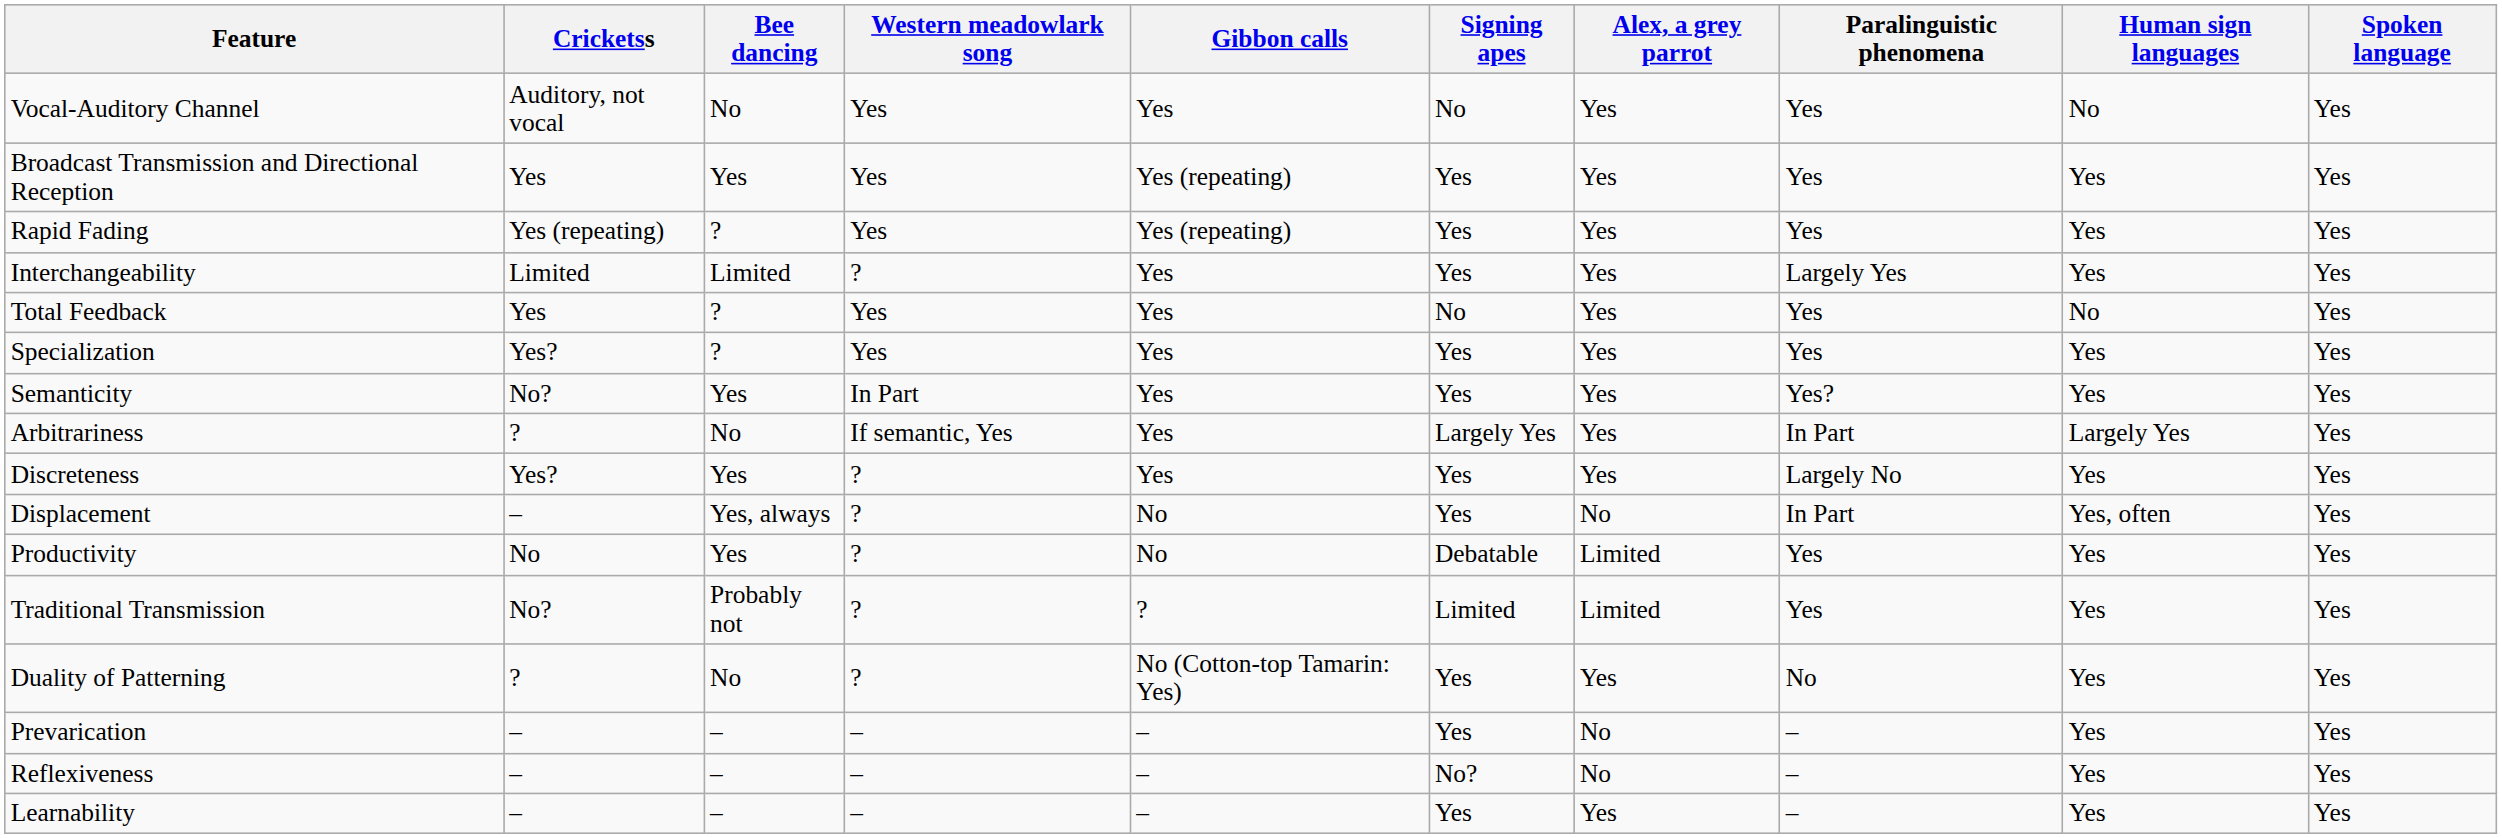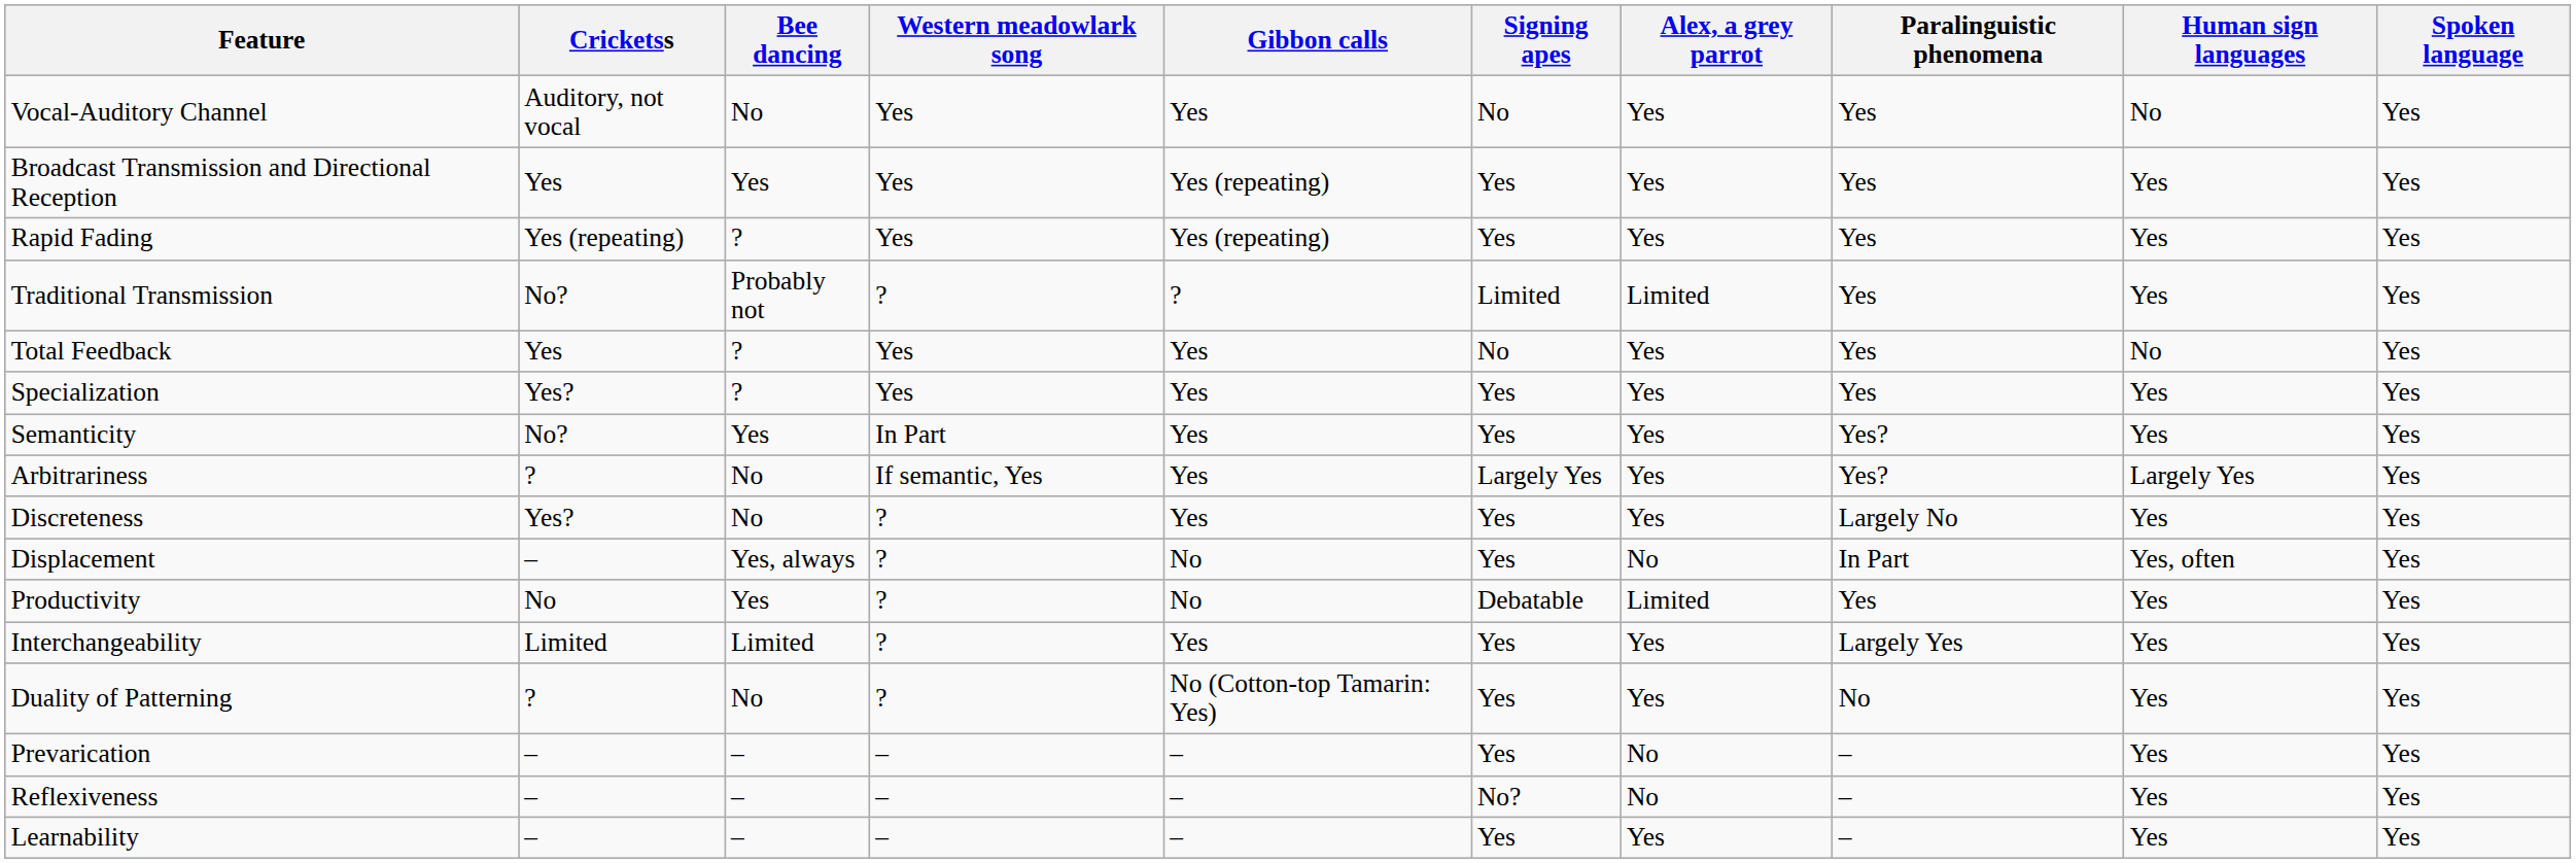 <table class="wikitable">
 <tr>
 <th>Feature</th>
 <th><a href='#'>Crickets</a>s</th>
 <th><a href='#'>Bee dancing</a></th>
 <th><a href='#'>Western meadowlark song</a></th>
 <th><a href='#'>Gibbon calls</a></th>
 <th><a href='#'>Signing apes</a></th>
 <th><a href='#'>Alex, a grey parrot</a></th>
 <th>Paralinguistic phenomena</th>
 <th><a href='#'>Human sign languages</a></th>
 <th><a href='#'>Spoken language</a></th>
 </tr>
 <tr>
 <td>Vocal-Auditory Channel</td>
 <td>Auditory, not vocal</td>
 <td>No</td>
 <td>Yes</td>
 <td>Yes</td>
 <td>No</td>
 <td>Yes</td>
 <td>Yes</td>
 <td>No</td>
 <td>Yes</td>
 </tr>
 <tr>
 <td>Broadcast Transmission and Directional Reception</td>
 <td>Yes</td>
 <td>Yes</td>
 <td>Yes</td>
 <td>Yes (repeating)</td>
 <td>Yes</td>
 <td>Yes</td>
 <td>Yes</td>
 <td>Yes</td>
 <td>Yes</td>
 </tr>
 <tr>
 <td>Rapid Fading</td>
 <td>Yes (repeating)</td>
 <td>?</td>
 <td>Yes</td>
 <td>Yes (repeating)</td>
 <td>Yes</td>
 <td>Yes</td>
 <td>Yes</td>
 <td>Yes</td>
 <td>Yes</td>
 </tr>
 <tr>
-<td>Interchangeability</td>
+<td>Traditional Transmission</td>
+<td>No?</td>
+<td>Probably not</td>
+<td>?</td>
+<td>?</td>
 <td>Limited</td>
 <td>Limited</td>
-<td>?</td>
 <td>Yes</td>
-<td>Yes</td>
-<td>Yes</td>
-<td>Largely Yes</td>
 <td>Yes</td>
 <td>Yes</td>
 </tr>
 <tr>
 <td>Total Feedback</td>
 <td>Yes</td>
 <td>?</td>
 <td>Yes</td>
 <td>Yes</td>
 <td>No</td>
 <td>Yes</td>
 <td>Yes</td>
 <td>No</td>
 <td>Yes</td>
 </tr>
 <tr>
 <td>Specialization</td>
 <td>Yes?</td>
 <td>?</td>
 <td>Yes</td>
 <td>Yes</td>
 <td>Yes</td>
 <td>Yes</td>
 <td>Yes</td>
 <td>Yes</td>
 <td>Yes</td>
 </tr>
 <tr>
 <td>Semanticity</td>
 <td>No?</td>
 <td>Yes</td>
 <td>In Part</td>
 <td>Yes</td>
 <td>Yes</td>
 <td>Yes</td>
 <td>Yes?</td>
 <td>Yes</td>
 <td>Yes</td>
 </tr>
 <tr>
 <td>Arbitrariness</td>
 <td>?</td>
 <td>No</td>
 <td>If semantic, Yes</td>
 <td>Yes</td>
 <td>Largely Yes</td>
 <td>Yes</td>
-<td>In Part</td>
+<td>Yes?</td>
 <td>Largely Yes</td>
 <td>Yes</td>
 </tr>
 <tr>
 <td>Discreteness</td>
 <td>Yes?</td>
-<td>Yes</td>
+<td>No</td>
 <td>?</td>
 <td>Yes</td>
 <td>Yes</td>
 <td>Yes</td>
 <td>Largely No</td>
 <td>Yes</td>
 <td>Yes</td>
 </tr>
 <tr>
 <td>Displacement</td>
 <td>–</td>
 <td>Yes, always</td>
 <td>?</td>
 <td>No</td>
 <td>Yes</td>
 <td>No</td>
 <td>In Part</td>
 <td>Yes, often</td>
 <td>Yes</td>
 </tr>
 <tr>
 <td>Productivity</td>
 <td>No</td>
 <td>Yes</td>
 <td>?</td>
 <td>No</td>
 <td>Debatable</td>
 <td>Limited</td>
 <td>Yes</td>
 <td>Yes</td>
 <td>Yes</td>
 </tr>
 <tr>
-<td>Traditional Transmission</td>
-<td>No?</td>
-<td>Probably not</td>
-<td>?</td>
-<td>?</td>
+<td>Interchangeability</td>
 <td>Limited</td>
 <td>Limited</td>
+<td>?</td>
 <td>Yes</td>
+<td>Yes</td>
+<td>Yes</td>
+<td>Largely Yes</td>
 <td>Yes</td>
 <td>Yes</td>
 </tr>
 <tr>
 <td>Duality of Patterning</td>
 <td>?</td>
 <td>No</td>
 <td>?</td>
 <td>No (Cotton-top Tamarin: Yes)</td>
 <td>Yes</td>
 <td>Yes</td>
 <td>No</td>
 <td>Yes</td>
 <td>Yes</td>
 </tr>
 <tr>
 <td>Prevarication</td>
 <td>–</td>
 <td>–</td>
 <td>–</td>
 <td>–</td>
 <td>Yes</td>
 <td>No</td>
 <td>–</td>
 <td>Yes</td>
 <td>Yes</td>
 </tr>
 <tr>
 <td>Reflexiveness</td>
 <td>–</td>
 <td>–</td>
 <td>–</td>
 <td>–</td>
 <td>No?</td>
 <td>No</td>
 <td>–</td>
 <td>Yes</td>
 <td>Yes</td>
 </tr>
 <tr>
 <td>Learnability</td>
 <td>–</td>
 <td>–</td>
 <td>–</td>
 <td>–</td>
 <td>Yes</td>
 <td>Yes</td>
 <td>–</td>
 <td>Yes</td>
 <td>Yes</td>
 </tr>
 </table>
